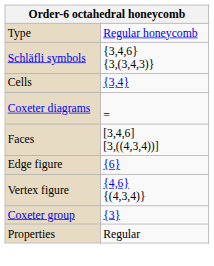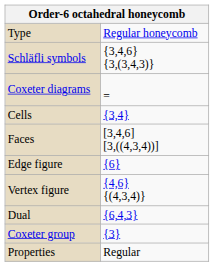 <table class="wikitable" align="right" style="margin-left:10px" width=280>
 <tr>
 <th bgcolor=#e7dcc3 colspan=2>Order-6 octahedral honeycomb</th>
 </tr>
 <tr>
 <td bgcolor=#e7dcc3>Type</td>
 <td><a href='#'>Regular honeycomb</a></td>
 </tr>
 <tr>
 <td bgcolor=#e7dcc3><a href='#'>Schläfli symbols</a></td>
 <td>{3,4,6}<br>{3,(3,4,3)}</td>
 </tr>
 <tr>
+<td bgcolor=#e7dcc3><a href='#'>Coxeter diagrams</a></td>
+<td><br> = </td>
+</tr>
+<tr>
 <td bgcolor=#e7dcc3>Cells</td>
 <td><a href='#'>{3,4}</a> </td>
-</tr>
-<tr>
-<td bgcolor=#e7dcc3><a href='#'>Coxeter diagrams</a></td>
-<td><br> = </td>
 </tr>
 <tr>
 <td bgcolor=#e7dcc3>Faces</td>
 <td>[3,4,6]<br>[3,((4,3,4))]</td>
 </tr>
 <tr>
 <td bgcolor=#e7dcc3>Edge figure</td>
 <td><a href='#'>{6}</a></td>
 </tr>
 <tr>
 <td bgcolor=#e7dcc3>Vertex figure</td>
 <td><a href='#'>{4,6}</a> <br>{(4,3,4)} </td>
 </tr>
 <tr>
+<td bgcolor=#e7dcc3>Dual</td>
+<td><a href='#'>{6,4,3}</a></td>
+</tr>
+<tr>
 <td bgcolor=#e7dcc3><a href='#'>Coxeter group</a></td>
 <td><a href='#'>{3}</a></td>
 </tr>
 <tr>
 <td bgcolor=#e7dcc3>Properties</td>
 <td>Regular</td>
 </tr>
 </table>
